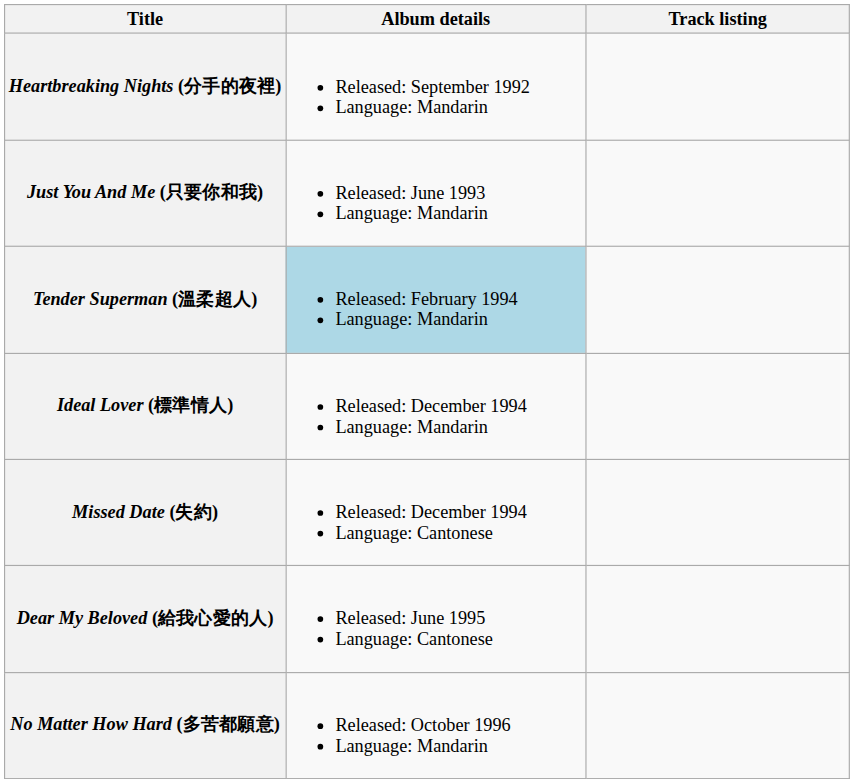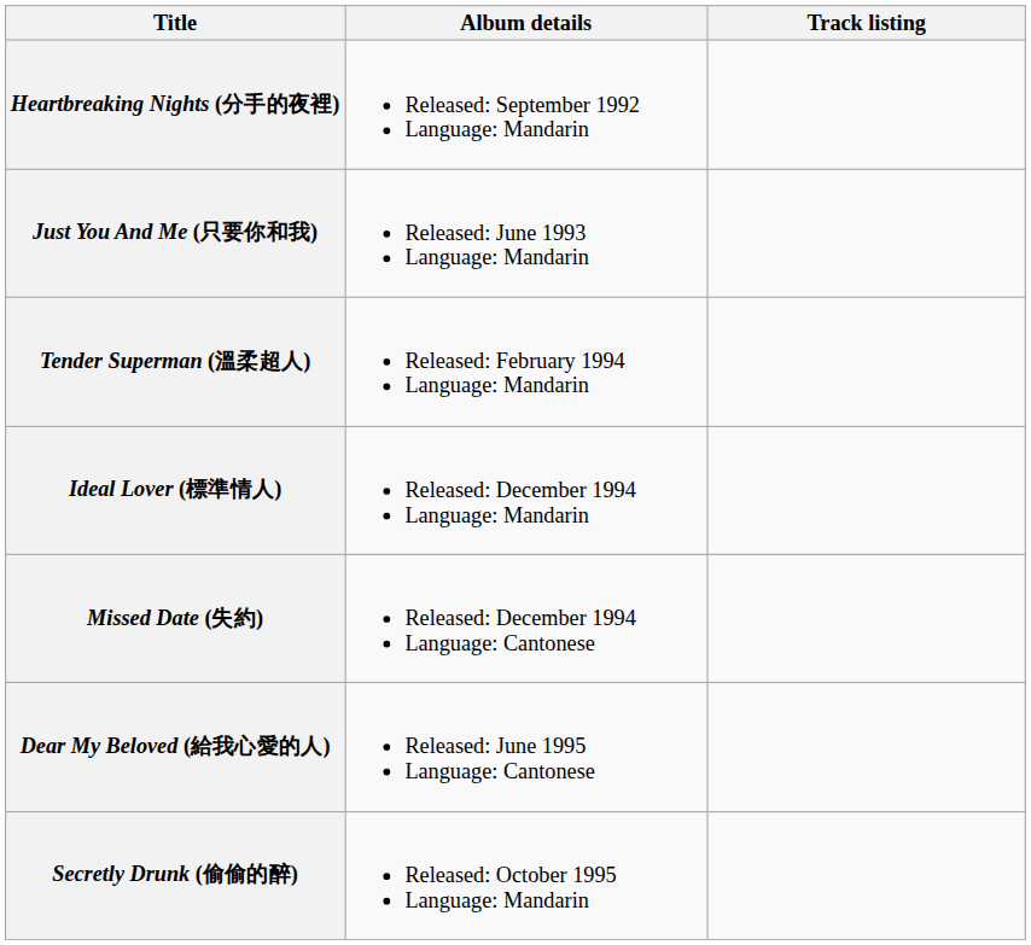 <table class="wikitable plainrowheaders">
 <tr>
 <th>Title</th>
 <th style="width:16em;">Album details</th>
 <th style="width:14em;">Track listing</th>
 </tr>
 <tr>
 <th scope="row"><em>Heartbreaking Nights</em> (分手的夜裡)</th>
 <td><br><ul><li>Released: September 1992</li><li>Language: Mandarin</li></ul></td>
 <td align="center"></td>
 </tr>
 <tr>
 <th scope="row"><em>Just You And Me</em> (只要你和我)</th>
 <td><br><ul><li>Released: June 1993</li><li>Language: Mandarin</li></ul></td>
 <td align="center"></td>
 </tr>
 <tr>
 <th scope="row"><em>Tender Superman</em> (溫柔超人)</th>
-<td style="background: lightblue;"><br><ul><li>Released:  February 1994</li><li>Language: Mandarin</li></ul></td>
+<td><br><ul><li>Released:  February 1994</li><li>Language: Mandarin</li></ul></td>
 <td align="center"></td>
 </tr>
 <tr>
 <th scope="row"><em>Ideal Lover</em> (標準情人)</th>
 <td><br><ul><li>Released: December 1994</li><li>Language: Mandarin</li></ul></td>
 <td align="center"></td>
 </tr>
 <tr>
 <th scope="row"><em>Missed Date</em> (失約)</th>
 <td><br><ul><li>Released: December 1994</li><li>Language: Cantonese</li></ul></td>
 <td align="center"></td>
 </tr>
 <tr>
 <th scope="row"><em>Dear My Beloved</em> (給我心愛的人)</th>
 <td><br><ul><li>Released: June 1995</li><li>Language: Cantonese</li></ul></td>
 <td align="center"></td>
 </tr>
 <tr>
-<th scope="row"><em>No Matter How Hard</em> (多苦都願意)</th>
-<td><br><ul><li>Released: October 1996</li><li>Language: Mandarin</li></ul></td>
+<th scope="row"><em>Secretly Drunk</em> (偷偷的醉)</th>
+<td><br><ul><li>Released: October 1995</li><li>Language: Mandarin</li></ul></td>
 <td align="center"></td>
 </tr>
 </table>
